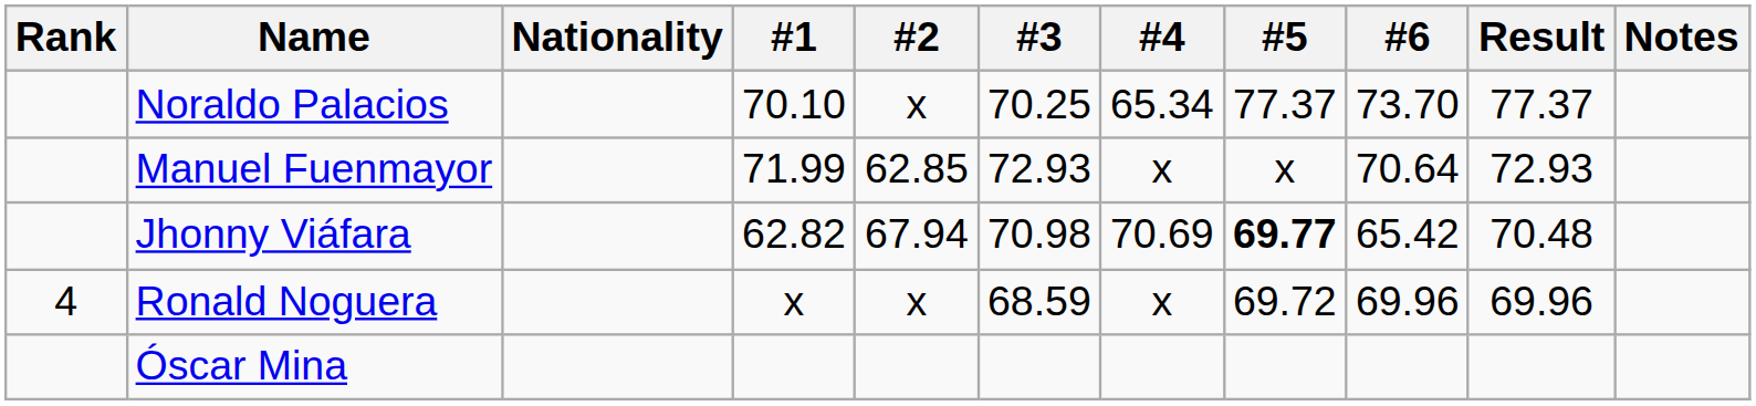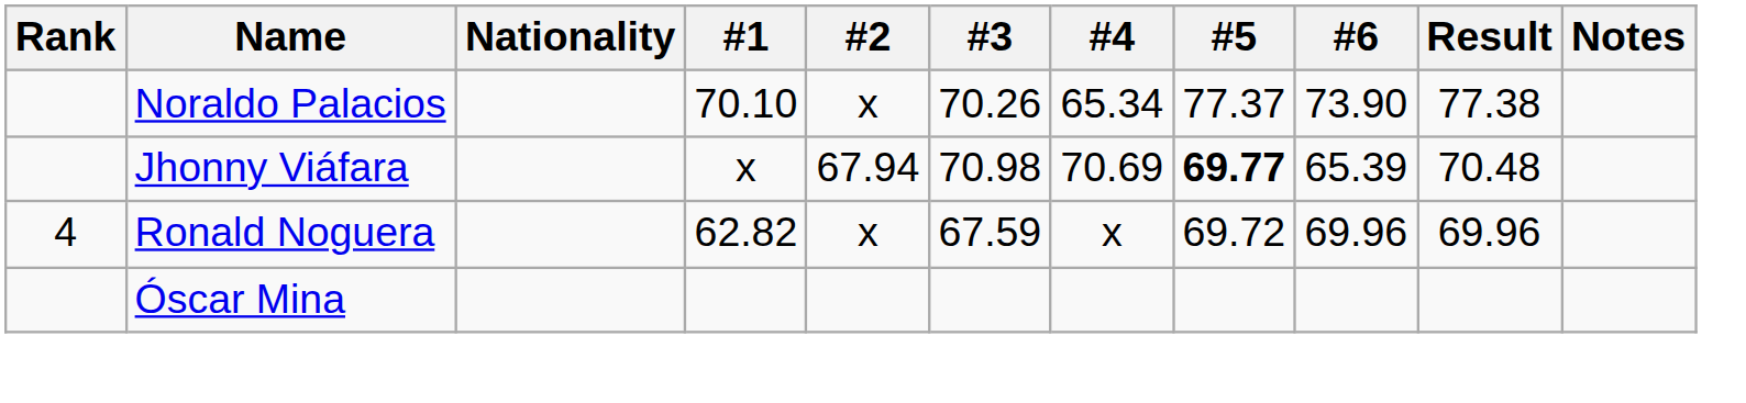 <table class="wikitable sortable" style="text-align:center">
 <tr>
 <th>Rank</th>
 <th>Name</th>
 <th>Nationality</th>
 <th>#1</th>
 <th>#2</th>
 <th>#3</th>
 <th>#4</th>
 <th>#5</th>
 <th>#6</th>
 <th>Result</th>
 <th>Notes</th>
 </tr>
 <tr>
 <td></td>
 <td align=left><a href='#'>Noraldo Palacios</a></td>
 <td align=left></td>
 <td>70.10</td>
 <td>x</td>
-<td>70.25</td>
+<td>70.26</td>
 <td>65.34</td>
 <td>77.37</td>
-<td>73.70</td>
-<td>77.37</td>
-<td></td>
-</tr>
-<tr>
-<td></td>
-<td align=left><a href='#'>Manuel Fuenmayor</a></td>
-<td align=left></td>
-<td>71.99</td>
-<td>62.85</td>
-<td>72.93</td>
-<td>x</td>
-<td>x</td>
-<td>70.64</td>
-<td>72.93</td>
+<td>73.90</td>
+<td>77.38</td>
 <td></td>
 </tr>
 <tr>
 <td></td>
 <td align=left><a href='#'>Jhonny Viáfara</a></td>
 <td align=left></td>
-<td>62.82</td>
+<td>x</td>
 <td>67.94</td>
 <td>70.98</td>
 <td>70.69</td>
 <td><strong>69.77</strong></td>
-<td>65.42</td>
+<td>65.39</td>
 <td>70.48</td>
 <td></td>
 </tr>
 <tr>
 <td>4</td>
 <td align=left><a href='#'>Ronald Noguera</a></td>
 <td align=left></td>
+<td>62.82</td>
 <td>x</td>
-<td>x</td>
-<td>68.59</td>
+<td>67.59</td>
 <td>x</td>
 <td>69.72</td>
 <td>69.96</td>
 <td>69.96</td>
 <td></td>
 </tr>
 <tr>
 <td></td>
 <td align=left><a href='#'>Óscar Mina</a></td>
 <td align=left></td>
 <td></td>
 <td></td>
 <td></td>
 <td></td>
 <td></td>
 <td></td>
 <td></td>
 <td></td>
 </tr>
 </table>
